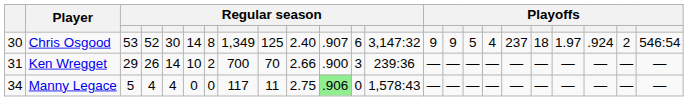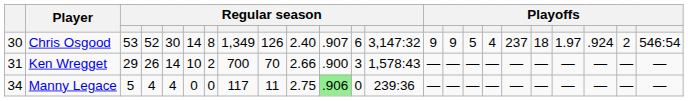 <table class="wikitable plainrowheaders" style="text-align:center;">
 <tr>
 <th scope="col" rowspan="2"></th>
 <th scope="col" rowspan="2">Player</th>
 <th scope=colgroup colspan=11>Regular season</th>
 <th scope=colgroup colspan=10>Playoffs</th>
 </tr>
 <tr>
 <th scope="col"></th>
 <th scope="col"></th>
 <th scope="col"></th>
 <th scope="col"></th>
 <th scope="col"></th>
 <th scope="col"></th>
 <th scope="col"></th>
 <th scope="col"></th>
 <th scope="col"></th>
 <th scope="col"></th>
 <th scope="col"></th>
 <th scope="col"></th>
 <th scope="col"></th>
 <th scope="col"></th>
 <th scope="col"></th>
 <th scope="col"></th>
 <th scope="col"></th>
 <th scope="col"></th>
 <th scope="col"></th>
 <th scope="col"></th>
 <th scope="col"></th>
 </tr>
 <tr>
 <td scope="row">30</td>
 <td align="left"><a href='#'>Chris Osgood</a></td>
 <td>53</td>
 <td>52</td>
 <td>30</td>
 <td>14</td>
 <td>8</td>
 <td>1,349</td>
-<td>125</td>
+<td>126</td>
 <td>2.40</td>
 <td>.907</td>
 <td>6</td>
 <td>3,147:32</td>
 <td>9</td>
 <td>9</td>
 <td>5</td>
 <td>4</td>
 <td>237</td>
 <td>18</td>
 <td>1.97</td>
 <td>.924</td>
 <td>2</td>
 <td>546:54</td>
 </tr>
 <tr>
 <td scope="row">31</td>
 <td align="left"><a href='#'>Ken Wregget</a></td>
 <td>29</td>
 <td>26</td>
 <td>14</td>
 <td>10</td>
 <td>2</td>
 <td>700</td>
 <td>70</td>
 <td>2.66</td>
 <td>.900</td>
 <td>3</td>
-<td>239:36</td>
+<td>1,578:43</td>
 <td>—</td>
 <td>—</td>
 <td>—</td>
 <td>—</td>
 <td>—</td>
 <td>—</td>
 <td>—</td>
 <td>—</td>
 <td>—</td>
 <td>—</td>
 </tr>
 <tr>
 <td scope="row">34</td>
 <td align="left"><a href='#'>Manny Legace</a></td>
 <td>5</td>
 <td>4</td>
 <td>4</td>
 <td>0</td>
 <td>0</td>
 <td>117</td>
 <td>11</td>
 <td>2.75</td>
 <td style="background: lightgreen;">.906</td>
 <td>0</td>
-<td>1,578:43</td>
+<td>239:36</td>
 <td>—</td>
 <td>—</td>
 <td>—</td>
 <td>—</td>
 <td>—</td>
 <td>—</td>
 <td>—</td>
 <td>—</td>
 <td>—</td>
 <td>—</td>
 </tr>
 </table>
